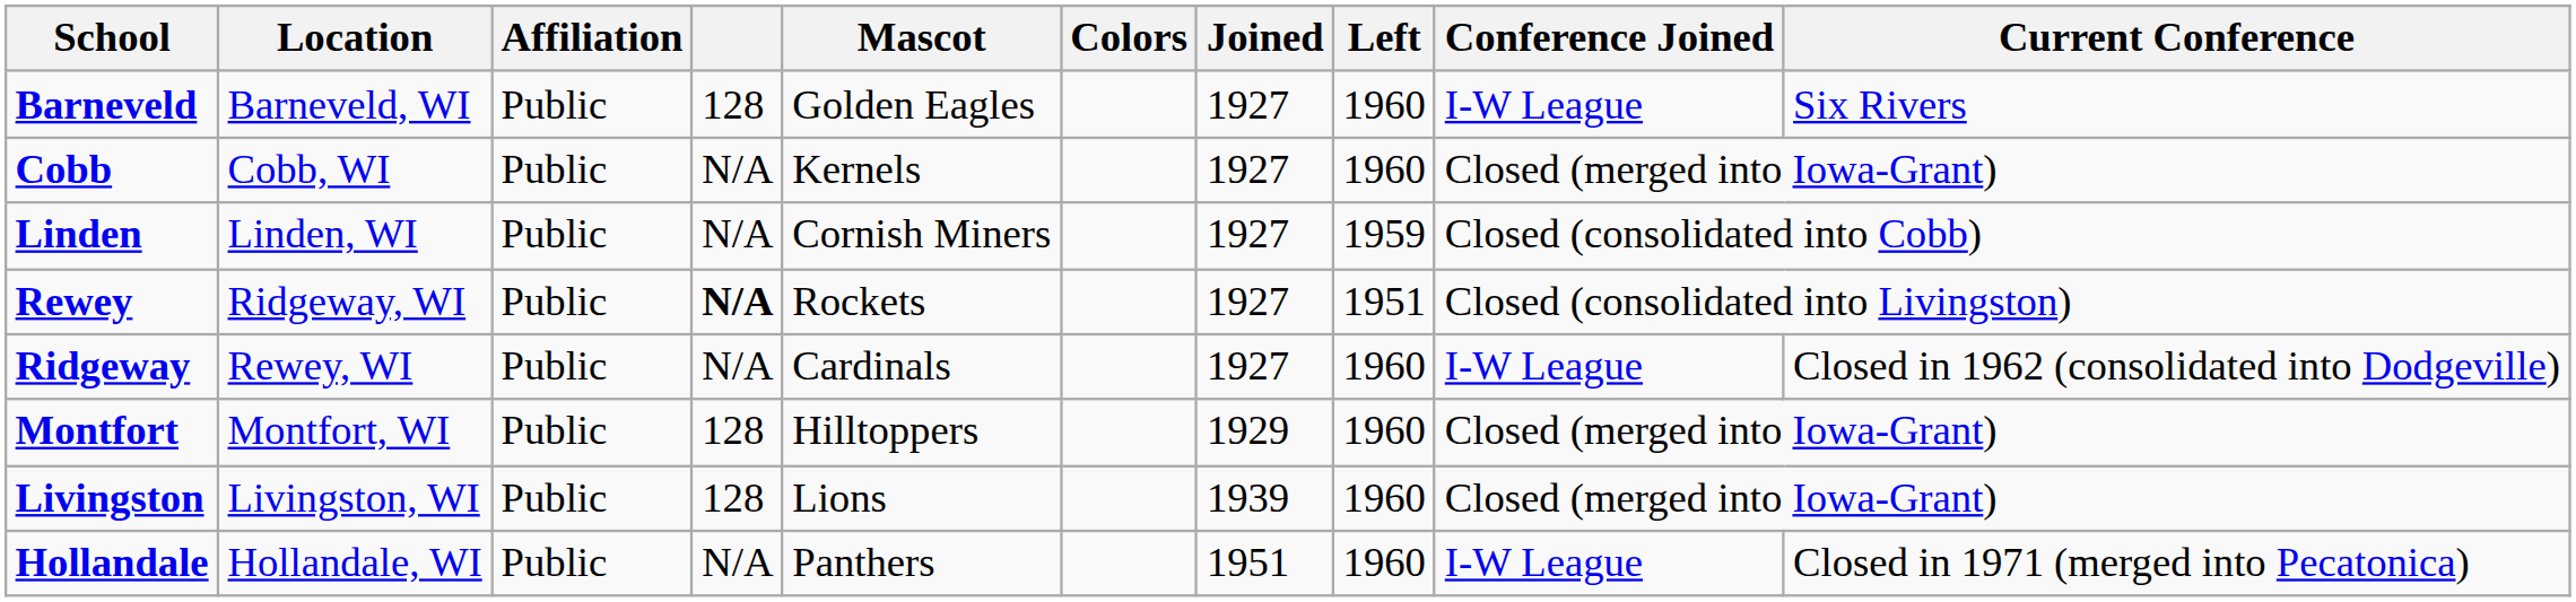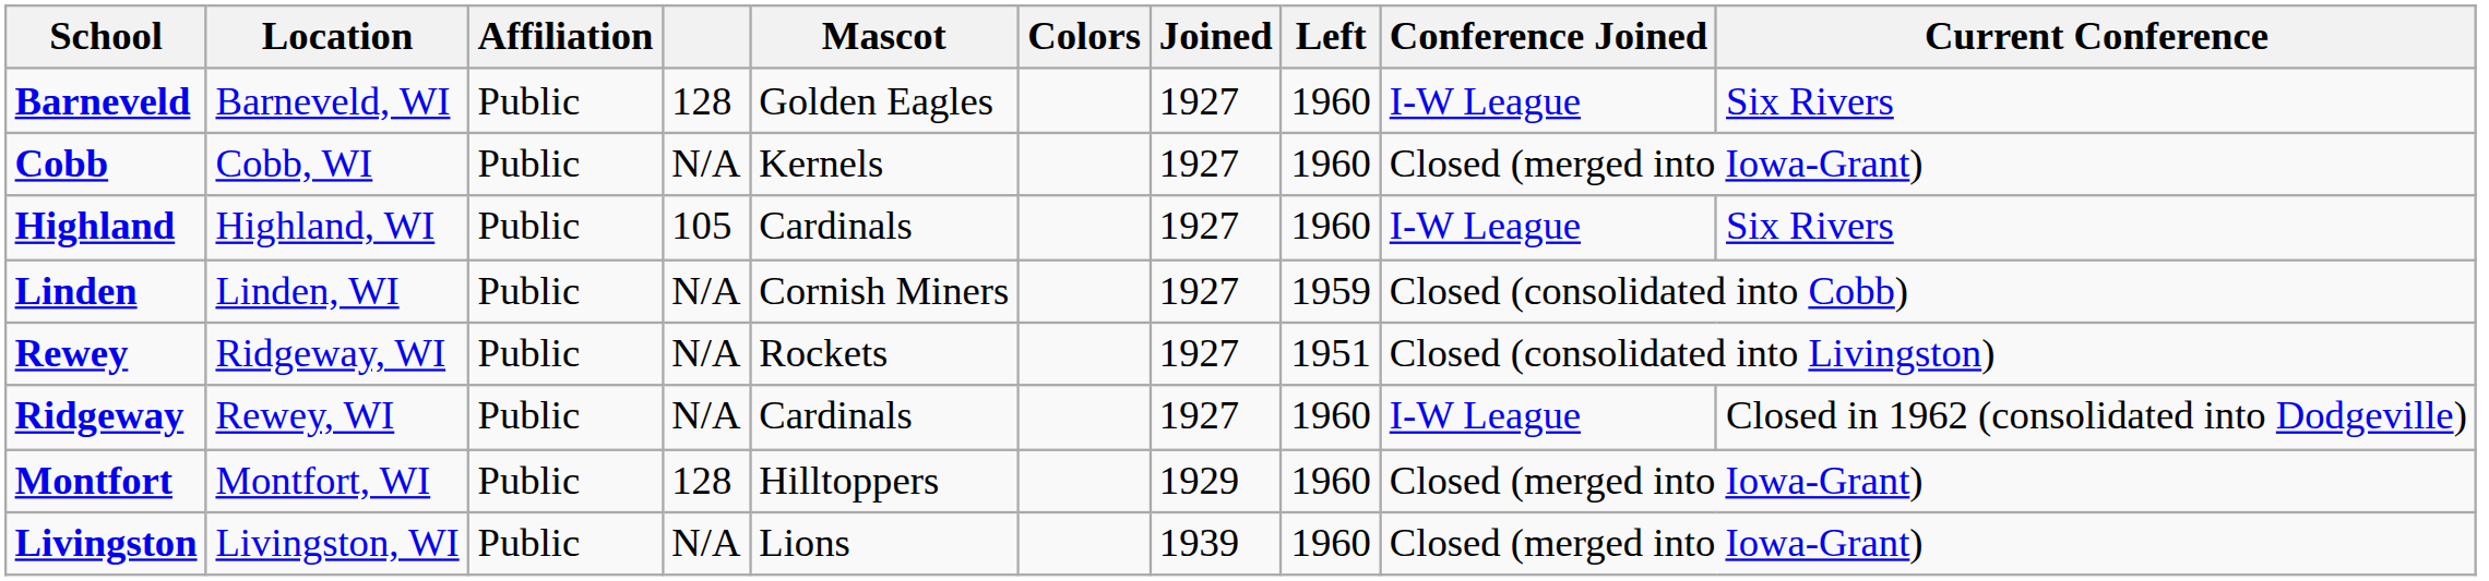 <table class="wikitable sortable">
 <tr>
 <th>School</th>
 <th>Location</th>
 <th>Affiliation</th>
 <th></th>
 <th>Mascot</th>
 <th>Colors</th>
 <th>Joined</th>
 <th>Left</th>
 <th>Conference Joined</th>
 <th>Current Conference</th>
 </tr>
 <tr>
 <td><a href='#'><strong>Barneveld</strong></a></td>
 <td><a href='#'>Barneveld, WI</a></td>
 <td>Public</td>
 <td>128</td>
 <td>Golden Eagles</td>
 <td> </td>
 <td>1927</td>
 <td>1960</td>
 <td><a href='#'>I-W League</a></td>
 <td><a href='#'>Six Rivers</a></td>
 </tr>
 <tr>
 <td><a href='#'><strong>Cobb</strong></a></td>
 <td><a href='#'>Cobb, WI</a></td>
 <td>Public</td>
 <td>N/A</td>
 <td>Kernels</td>
 <td> </td>
 <td>1927</td>
 <td>1960</td>
 <td colspan="2">Closed (merged into <a href='#'>Iowa-Grant</a>)</td>
 </tr>
 <tr>
+<td><a href='#'><strong>Highland</strong></a></td>
+<td><a href='#'>Highland, WI</a></td>
+<td>Public</td>
+<td>105</td>
+<td>Cardinals</td>
+<td> </td>
+<td>1927</td>
+<td>1960</td>
+<td><a href='#'>I-W League</a></td>
+<td><a href='#'>Six Rivers</a></td>
+</tr>
+<tr>
 <td><a href='#'><strong>Linden</strong></a></td>
 <td><a href='#'>Linden, WI</a></td>
 <td>Public</td>
 <td>N/A</td>
 <td>Cornish Miners</td>
 <td> </td>
 <td>1927</td>
 <td>1959</td>
 <td colspan="2">Closed (consolidated into <a href='#'>Cobb</a>)</td>
 </tr>
 <tr>
 <td><a href='#'><strong>Rewey</strong></a></td>
 <td><a href='#'>Ridgeway, WI</a></td>
 <td>Public</td>
-<td><strong>N/A</strong></td>
+<td>N/A</td>
 <td>Rockets</td>
 <td> </td>
 <td>1927</td>
 <td>1951</td>
 <td colspan="2">Closed (consolidated into <a href='#'>Livingston</a>)</td>
 </tr>
 <tr>
 <td><a href='#'><strong>Ridgeway</strong></a></td>
 <td><a href='#'>Rewey, WI</a></td>
 <td>Public</td>
 <td>N/A</td>
 <td>Cardinals</td>
 <td> </td>
 <td>1927</td>
 <td>1960</td>
 <td><a href='#'>I-W League</a></td>
 <td>Closed in 1962 (consolidated into <a href='#'>Dodgeville</a>)</td>
 </tr>
 <tr>
 <td><a href='#'><strong>Montfort</strong></a></td>
 <td><a href='#'>Montfort, WI</a></td>
 <td>Public</td>
 <td>128</td>
 <td>Hilltoppers</td>
 <td> </td>
 <td>1929</td>
 <td>1960</td>
 <td colspan="2">Closed (merged into <a href='#'>Iowa-Grant</a>)</td>
 </tr>
 <tr>
 <td><a href='#'><strong>Livingston</strong></a></td>
 <td><a href='#'>Livingston, WI</a></td>
 <td>Public</td>
-<td>128</td>
+<td>N/A</td>
 <td>Lions</td>
 <td> </td>
 <td>1939</td>
 <td>1960</td>
 <td colspan="2">Closed (merged into <a href='#'>Iowa-Grant</a>)</td>
 </tr>
-<tr>
-<td><a href='#'><strong>Hollandale</strong></a></td>
-<td><a href='#'>Hollandale, WI</a></td>
-<td>Public</td>
-<td>N/A</td>
-<td>Panthers</td>
-<td> </td>
-<td>1951</td>
-<td>1960</td>
-<td><a href='#'>I-W League</a></td>
-<td>Closed in 1971 (merged into <a href='#'>Pecatonica</a>)</td>
-</tr>
 </table>
